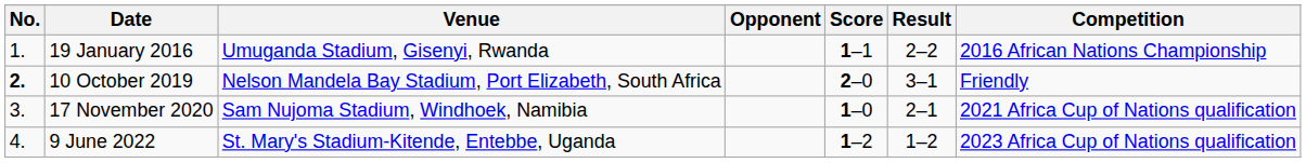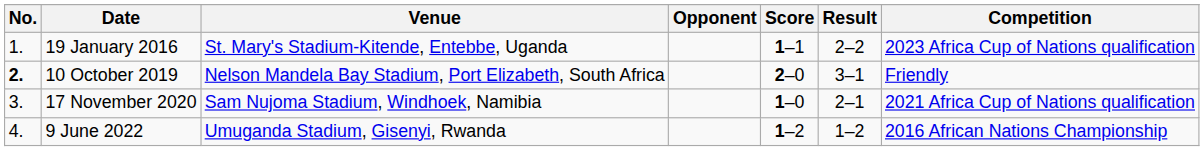 <table class="wikitable plainrowheaders sortable">
 <tr>
 </tr>
 <tr>
 <th>No.</th>
 <th>Date</th>
 <th>Venue</th>
 <th>Opponent</th>
 <th>Score</th>
 <th>Result</th>
 <th>Competition</th>
 </tr>
 <tr>
 <td>1.</td>
 <td>19 January 2016</td>
-<td><a href='#'>Umuganda Stadium</a>, <a href='#'>Gisenyi</a>, Rwanda</td>
+<td><a href='#'>St. Mary's Stadium-Kitende</a>, <a href='#'>Entebbe</a>, Uganda</td>
 <td></td>
 <td align=center><strong>1</strong>–1</td>
 <td align=center>2–2</td>
-<td><a href='#'>2016 African Nations Championship</a></td>
+<td><a href='#'>2023 Africa Cup of Nations qualification</a></td>
 </tr>
 <tr>
 <td><strong>2.</strong></td>
 <td>10 October 2019</td>
 <td><a href='#'>Nelson Mandela Bay Stadium</a>, <a href='#'>Port Elizabeth</a>, South Africa</td>
 <td></td>
 <td align=center><strong>2</strong>–0</td>
 <td align=center>3–1</td>
 <td><a href='#'>Friendly</a></td>
 </tr>
 <tr>
 <td>3.</td>
 <td>17 November 2020</td>
 <td><a href='#'>Sam Nujoma Stadium</a>, <a href='#'>Windhoek</a>, Namibia</td>
 <td></td>
 <td align=center><strong>1</strong>–0</td>
 <td align=center>2–1</td>
 <td><a href='#'>2021 Africa Cup of Nations qualification</a></td>
 </tr>
 <tr>
 <td>4.</td>
 <td>9 June 2022</td>
-<td><a href='#'>St. Mary's Stadium-Kitende</a>, <a href='#'>Entebbe</a>, Uganda</td>
+<td><a href='#'>Umuganda Stadium</a>, <a href='#'>Gisenyi</a>, Rwanda</td>
 <td></td>
 <td align=center><strong>1</strong>–2</td>
 <td align=center>1–2</td>
-<td><a href='#'>2023 Africa Cup of Nations qualification</a></td>
+<td><a href='#'>2016 African Nations Championship</a></td>
 </tr>
 </table>
